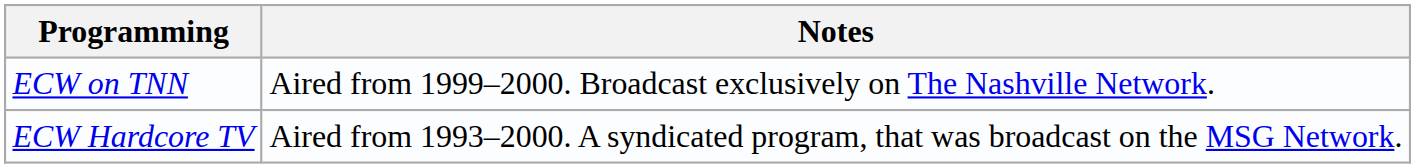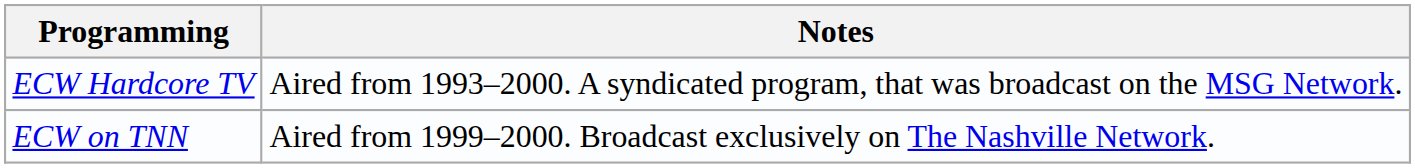 <table class="wikitable" style="background:#fcfdff; font-size:95%;">
 <tr>
 <th>Programming</th>
 <th>Notes</th>
 </tr>
 <tr>
+<td><em><a href='#'>ECW Hardcore TV</a></em></td>
+<td>Aired from 1993–2000. A syndicated program, that was broadcast on the <a href='#'>MSG Network</a>.</td>
+</tr>
+<tr>
 <td><em><a href='#'>ECW on TNN</a></em></td>
 <td>Aired from 1999–2000. Broadcast exclusively on <a href='#'>The Nashville Network</a>.</td>
 </tr>
-<tr>
-<td><em><a href='#'>ECW Hardcore TV</a></em></td>
-<td>Aired from 1993–2000. A syndicated program, that was broadcast on the <a href='#'>MSG Network</a>.</td>
-</tr>
 </table>
